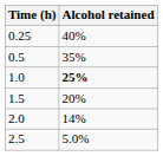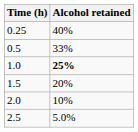 <table class="wikitable sortable">
 <tr>
 <th>Time (h)</th>
 <th>Alcohol retained</th>
 </tr>
 <tr>
 <td>0.25</td>
 <td>40%</td>
 </tr>
 <tr>
 <td>0.5</td>
-<td>35%</td>
+<td>33%</td>
 </tr>
 <tr>
 <td>1.0</td>
 <td><strong>25%</strong></td>
 </tr>
 <tr>
 <td>1.5</td>
 <td>20%</td>
 </tr>
 <tr>
 <td>2.0</td>
-<td>14%</td>
+<td>10%</td>
 </tr>
 <tr>
 <td>2.5</td>
 <td>5.0%</td>
 </tr>
 </table>
